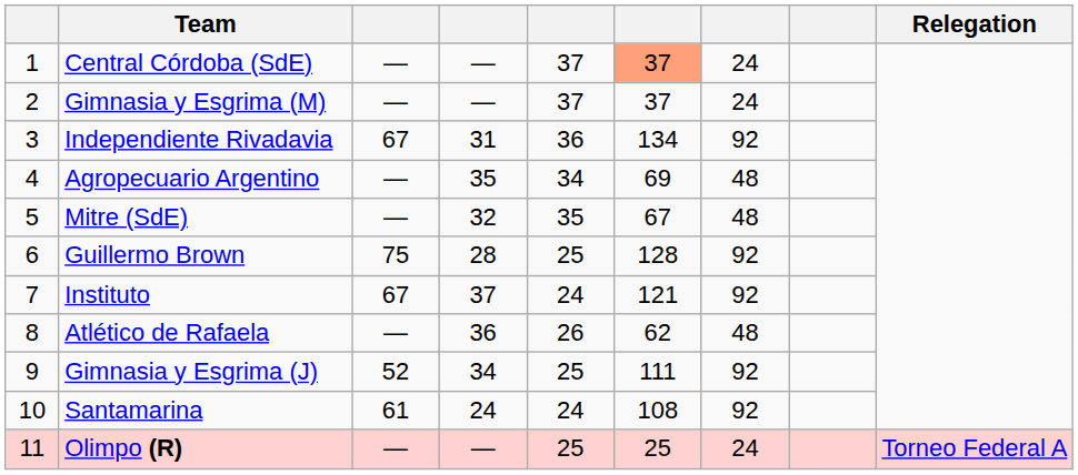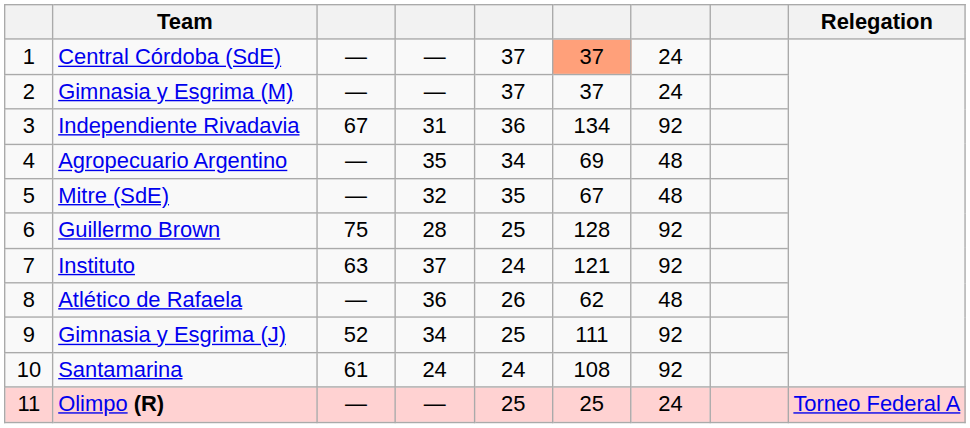 <table class="wikitable" style="text-align: center;">
 <tr>
 <th width=28><br></th>
 <th width=185>Team</th>
 <th width=50></th>
 <th width=50></th>
 <th width=50></th>
 <th width=50></th>
 <th width=50></th>
 <th width=50><br></th>
 <th>Relegation</th>
 </tr>
 <tr>
 <td>1</td>
 <td align="left"><a href='#'>Central Córdoba (SdE)</a></td>
 <td>—</td>
 <td>—</td>
 <td>37</td>
 <td style="background: lightsalmon;">37</td>
 <td>24</td>
 <td><strong></strong></td>
 <td rowspan=10></td>
 </tr>
 <tr>
 <td>2</td>
 <td align="left"><a href='#'>Gimnasia y Esgrima (M)</a></td>
 <td>—</td>
 <td>—</td>
 <td>37</td>
 <td>37</td>
 <td>24</td>
 <td><strong></strong></td>
 </tr>
 <tr>
 <td>3</td>
 <td align="left"><a href='#'>Independiente Rivadavia</a></td>
 <td>67</td>
 <td>31</td>
 <td>36</td>
 <td>134</td>
 <td>92</td>
 <td><strong></strong></td>
 </tr>
 <tr>
 <td>4</td>
 <td align="left"><a href='#'>Agropecuario Argentino</a></td>
 <td>—</td>
 <td>35</td>
 <td>34</td>
 <td>69</td>
 <td>48</td>
 <td><strong></strong></td>
 </tr>
 <tr>
 <td>5</td>
 <td align="left"><a href='#'>Mitre (SdE)</a></td>
 <td>—</td>
 <td>32</td>
 <td>35</td>
 <td>67</td>
 <td>48</td>
 <td><strong></strong></td>
 </tr>
 <tr>
 <td>6</td>
 <td align="left"><a href='#'>Guillermo Brown</a></td>
 <td>75</td>
 <td>28</td>
 <td>25</td>
 <td>128</td>
 <td>92</td>
 <td><strong></strong></td>
 </tr>
 <tr>
 <td>7</td>
 <td align="left"><a href='#'>Instituto</a></td>
-<td>67</td>
+<td>63</td>
 <td>37</td>
 <td>24</td>
 <td>121</td>
 <td>92</td>
 <td><strong></strong></td>
 </tr>
 <tr>
 <td>8</td>
 <td align="left"><a href='#'>Atlético de Rafaela</a></td>
 <td>—</td>
 <td>36</td>
 <td>26</td>
 <td>62</td>
 <td>48</td>
 <td><strong></strong></td>
 </tr>
 <tr>
 <td>9</td>
 <td align="left"><a href='#'>Gimnasia y Esgrima (J)</a></td>
 <td>52</td>
 <td>34</td>
 <td>25</td>
 <td>111</td>
 <td>92</td>
 <td><strong></strong></td>
 </tr>
 <tr>
 <td>10</td>
 <td align="left"><a href='#'>Santamarina</a></td>
 <td>61</td>
 <td>24</td>
 <td>24</td>
 <td>108</td>
 <td>92</td>
 <td><strong></strong></td>
 </tr>
 <tr bgcolor= #ffd2d2>
 <td>11</td>
 <td align="left"><a href='#'>Olimpo</a> <strong>(R)</strong></td>
 <td>—</td>
 <td>—</td>
 <td>25</td>
 <td>25</td>
 <td>24</td>
 <td><strong></strong></td>
 <td bgcolor= #ffd2d2><a href='#'>Torneo Federal A</a></td>
 </tr>
 </table>
